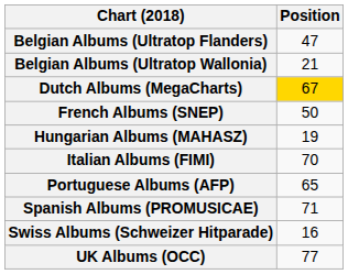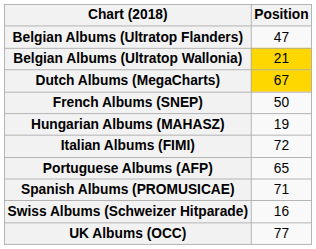 <table class="wikitable sortable plainrowheaders" style="text-align:center">
 <tr>
 <th scope="col">Chart (2018)</th>
 <th scope="col">Position</th>
 </tr>
 <tr>
 <th scope="row">Belgian Albums (Ultratop Flanders)</th>
 <td>47</td>
 </tr>
 <tr>
 <th scope="row">Belgian Albums (Ultratop Wallonia)</th>
-<td>21</td>
+<td style="background: gold;">21</td>
 </tr>
 <tr>
 <th scope="row">Dutch Albums (MegaCharts)</th>
 <td style="background: gold;">67</td>
 </tr>
 <tr>
 <th scope="row">French Albums (SNEP)</th>
 <td>50</td>
 </tr>
 <tr>
 <th scope="row">Hungarian Albums (MAHASZ)</th>
 <td>19</td>
 </tr>
 <tr>
 <th scope="row">Italian Albums (FIMI)</th>
-<td>70</td>
+<td>72</td>
 </tr>
 <tr>
 <th scope="row">Portuguese Albums (AFP)</th>
 <td>65</td>
 </tr>
 <tr>
 <th scope="row">Spanish Albums (PROMUSICAE)</th>
 <td>71</td>
 </tr>
 <tr>
 <th scope="row">Swiss Albums (Schweizer Hitparade)</th>
 <td>16</td>
 </tr>
 <tr>
 <th scope="row">UK Albums (OCC)</th>
 <td>77</td>
 </tr>
 </table>
